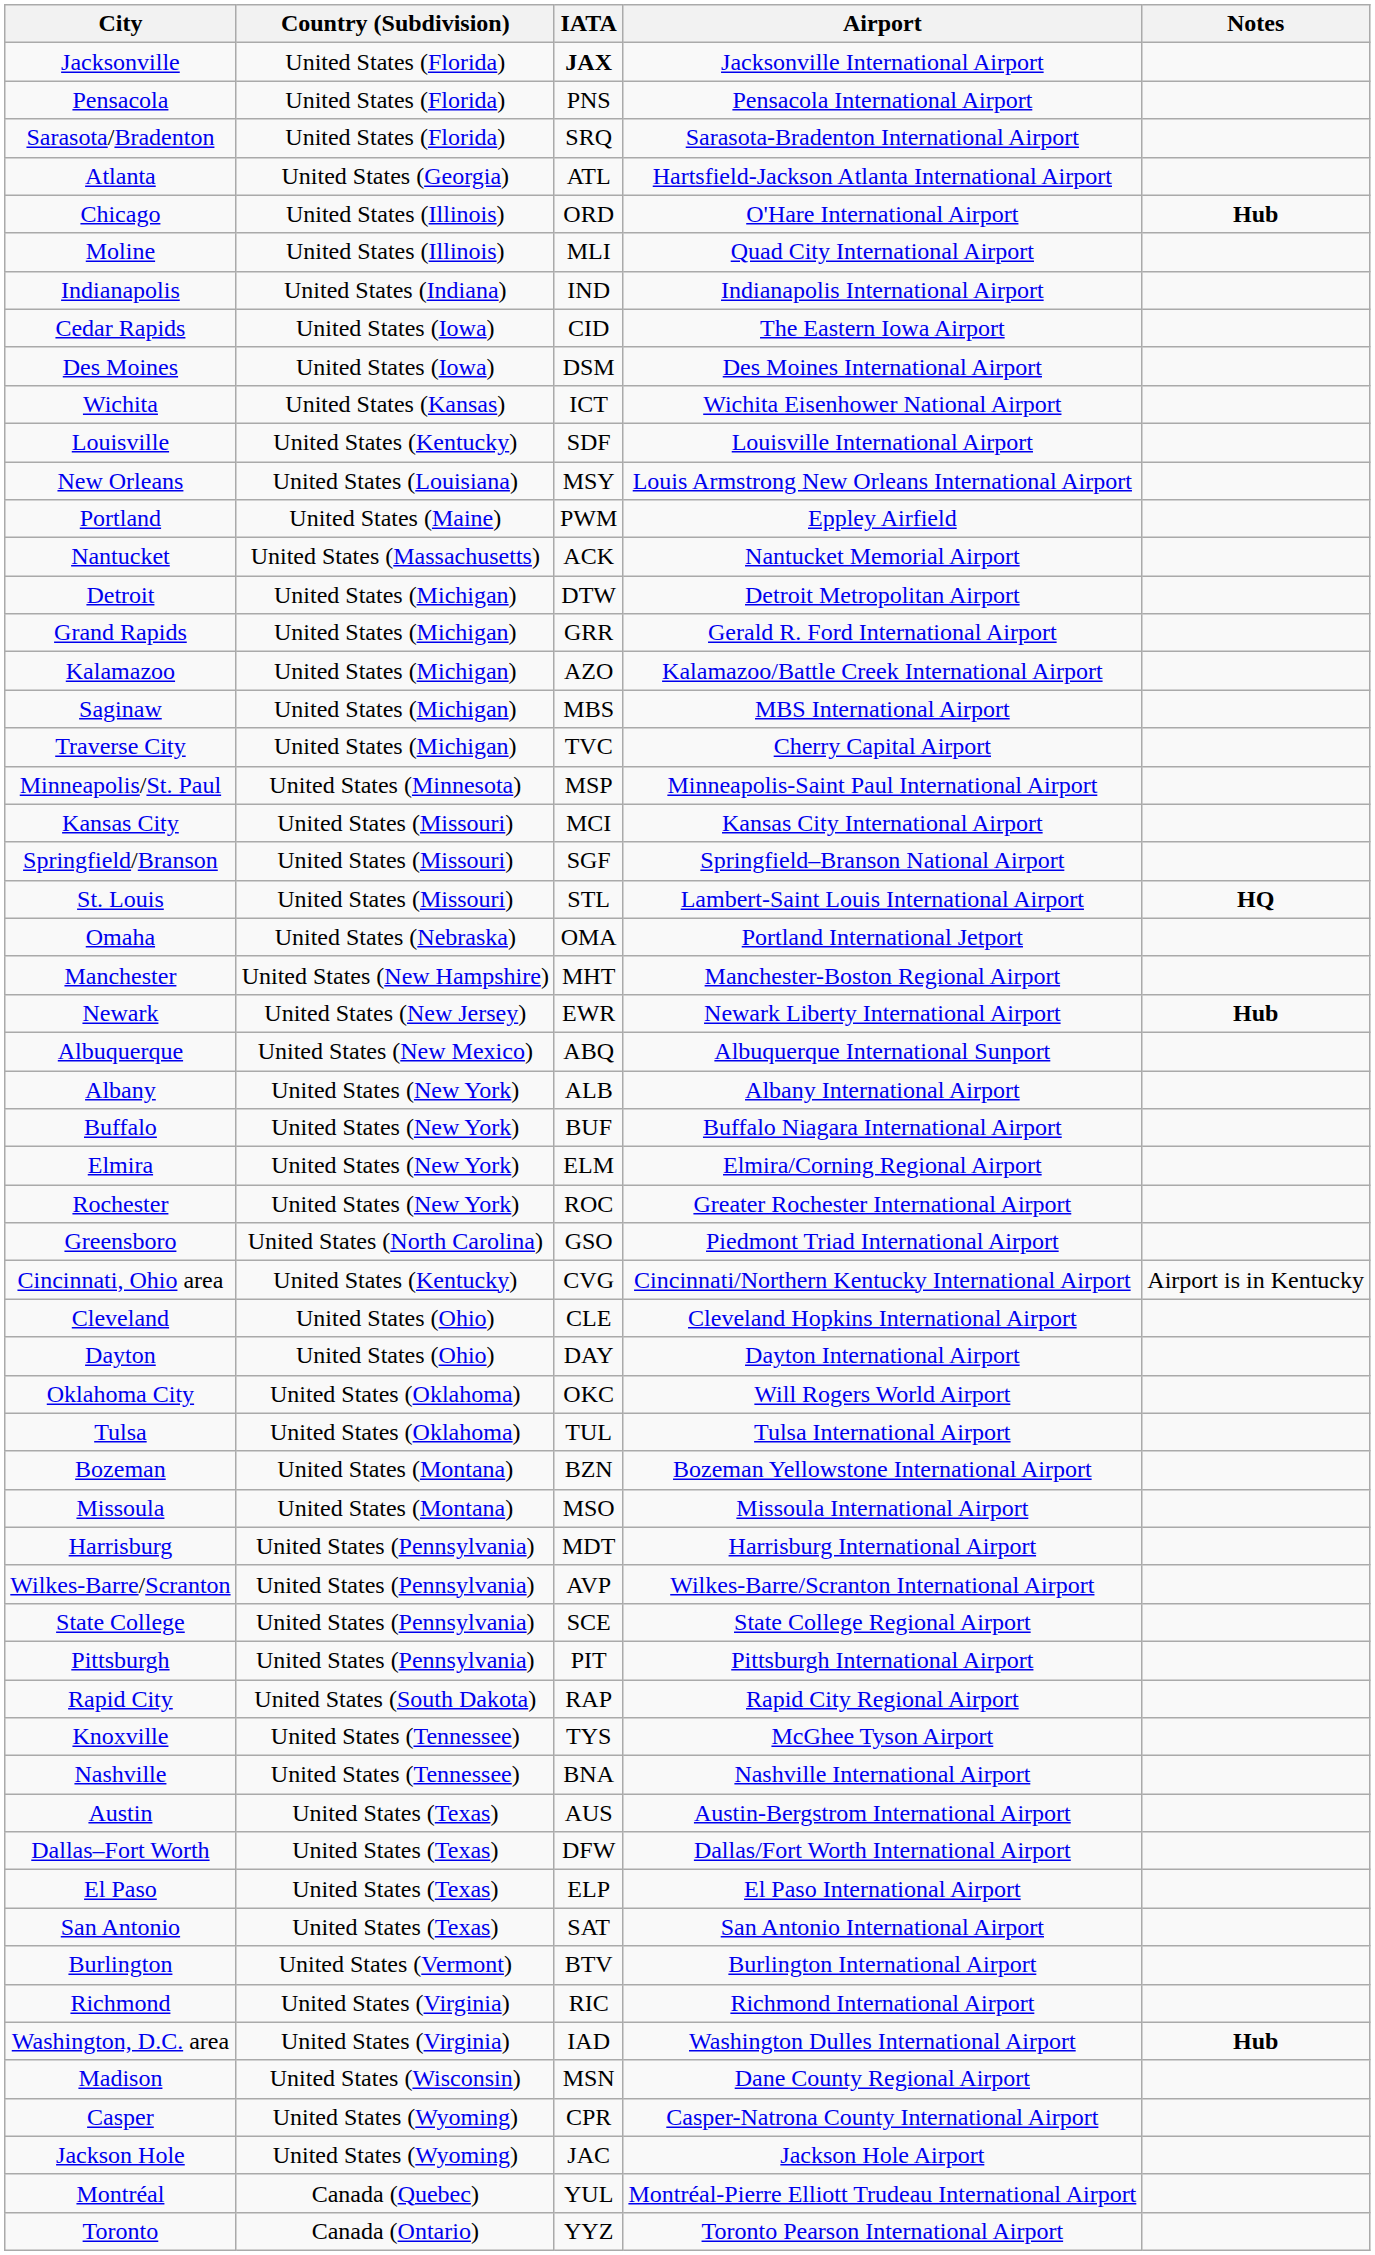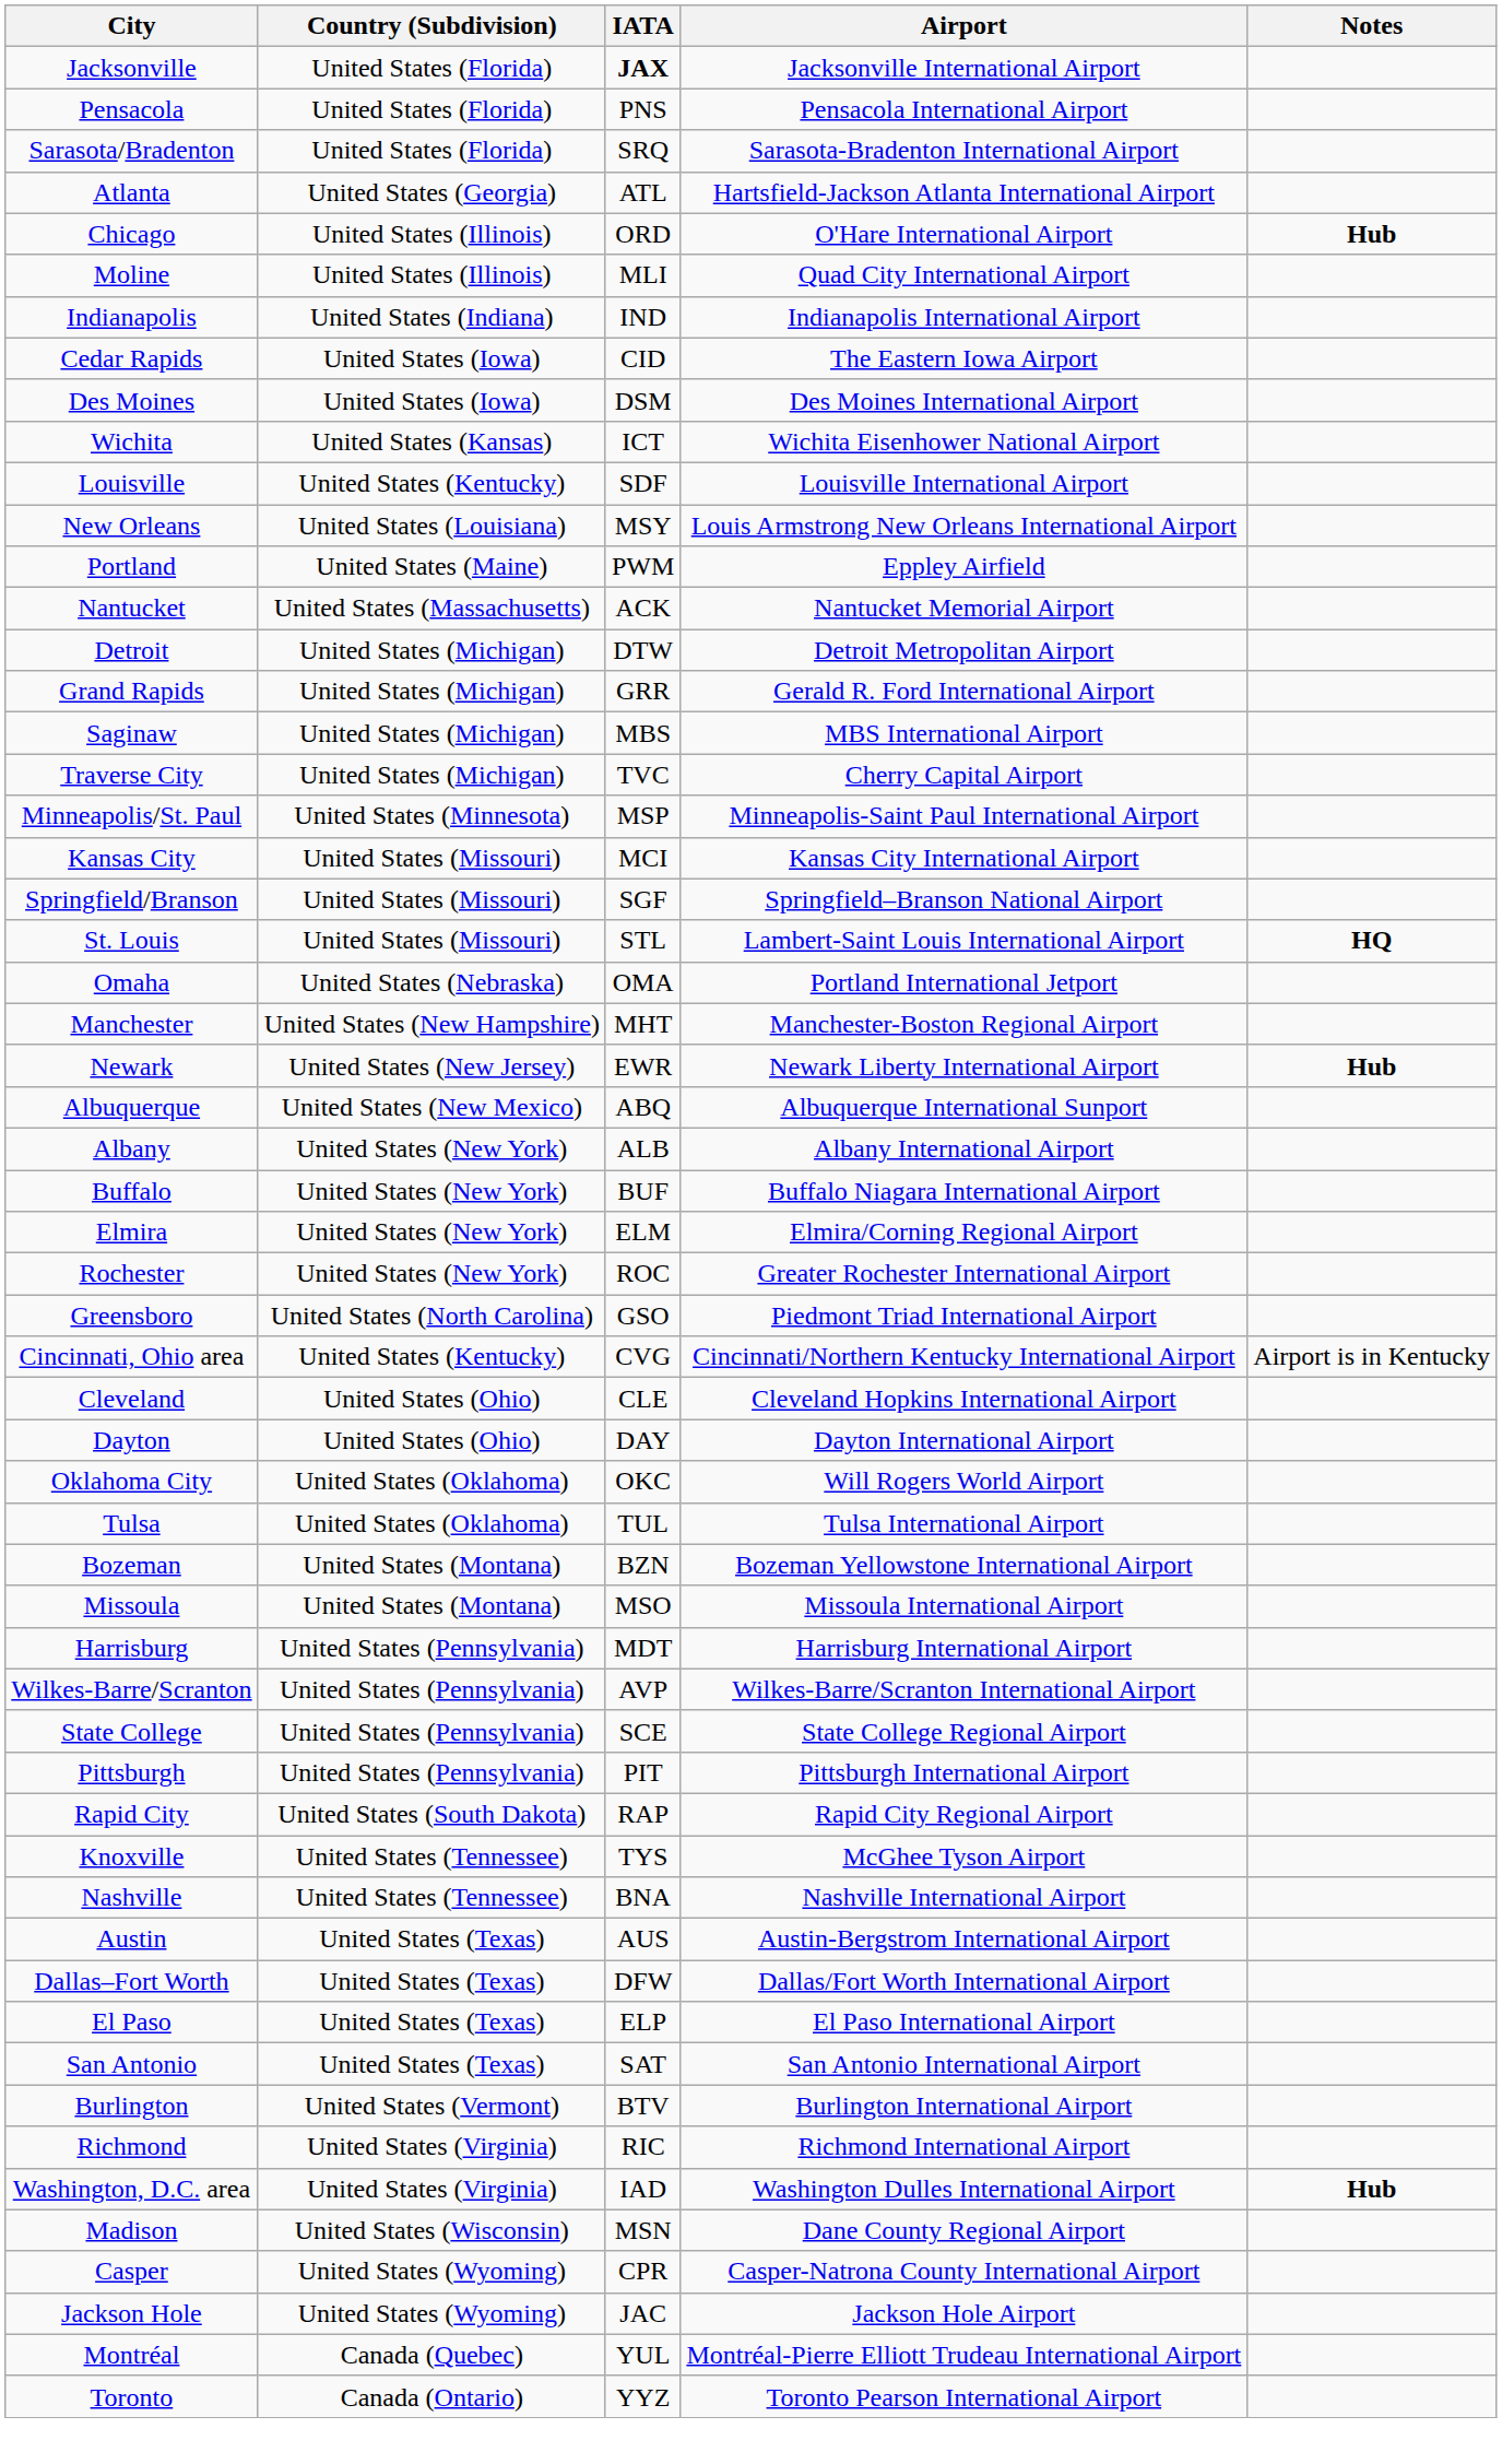 <table class="wikitable sortable" style="text-align: center;">
 <tr>
 <th>City</th>
 <th>Country (Subdivision)</th>
 <th>IATA</th>
 <th>Airport</th>
 <th>Notes</th>
 </tr>
 <tr>
 <td><a href='#'>Jacksonville</a></td>
 <td>United States (<a href='#'>Florida</a>)</td>
 <td><strong>JAX</strong></td>
 <td><a href='#'>Jacksonville International Airport</a></td>
 <td></td>
 </tr>
 <tr>
 <td><a href='#'>Pensacola</a></td>
 <td>United States (<a href='#'>Florida</a>)</td>
 <td>PNS</td>
 <td><a href='#'>Pensacola International Airport</a></td>
 <td></td>
 </tr>
 <tr>
 <td><a href='#'>Sarasota</a>/<a href='#'>Bradenton</a></td>
 <td>United States (<a href='#'>Florida</a>)</td>
 <td>SRQ</td>
 <td><a href='#'>Sarasota-Bradenton International Airport</a></td>
 <td></td>
 </tr>
 <tr>
 <td><a href='#'>Atlanta</a></td>
 <td>United States (<a href='#'>Georgia</a>)</td>
 <td>ATL</td>
 <td><a href='#'>Hartsfield-Jackson Atlanta International Airport</a></td>
 <td></td>
 </tr>
 <tr>
 <td><a href='#'>Chicago</a></td>
 <td>United States (<a href='#'>Illinois</a>)</td>
 <td>ORD</td>
 <td><a href='#'>O'Hare International Airport</a></td>
 <td><strong>Hub</strong></td>
 </tr>
 <tr>
 <td><a href='#'>Moline</a></td>
 <td>United States (<a href='#'>Illinois</a>)</td>
 <td>MLI</td>
 <td><a href='#'>Quad City International Airport</a></td>
 <td></td>
 </tr>
 <tr>
 <td><a href='#'>Indianapolis</a></td>
 <td>United States (<a href='#'>Indiana</a>)</td>
 <td>IND</td>
 <td><a href='#'>Indianapolis International Airport</a></td>
 <td></td>
 </tr>
 <tr>
 <td><a href='#'>Cedar Rapids</a></td>
 <td>United States (<a href='#'>Iowa</a>)</td>
 <td>CID</td>
 <td><a href='#'>The Eastern Iowa Airport</a></td>
 <td></td>
 </tr>
 <tr>
 <td><a href='#'>Des Moines</a></td>
 <td>United States (<a href='#'>Iowa</a>)</td>
 <td>DSM</td>
 <td><a href='#'>Des Moines International Airport</a></td>
 <td></td>
 </tr>
 <tr>
 <td><a href='#'>Wichita</a></td>
 <td>United States (<a href='#'>Kansas</a>)</td>
 <td>ICT</td>
 <td><a href='#'>Wichita Eisenhower National Airport</a></td>
 <td></td>
 </tr>
 <tr>
 <td><a href='#'>Louisville</a></td>
 <td>United States (<a href='#'>Kentucky</a>)</td>
 <td>SDF</td>
 <td><a href='#'>Louisville International Airport</a></td>
 <td></td>
 </tr>
 <tr>
 <td><a href='#'>New Orleans</a></td>
 <td>United States (<a href='#'>Louisiana</a>)</td>
 <td>MSY</td>
 <td><a href='#'>Louis Armstrong New Orleans International Airport</a></td>
 <td></td>
 </tr>
 <tr>
 <td><a href='#'>Portland</a></td>
 <td>United States (<a href='#'>Maine</a>)</td>
 <td>PWM</td>
 <td><a href='#'>Eppley Airfield</a></td>
 <td></td>
 </tr>
 <tr>
 <td><a href='#'>Nantucket</a></td>
 <td>United States (<a href='#'>Massachusetts</a>)</td>
 <td>ACK</td>
 <td><a href='#'>Nantucket Memorial Airport</a></td>
 <td></td>
 </tr>
 <tr>
 <td><a href='#'>Detroit</a></td>
 <td>United States (<a href='#'>Michigan</a>)</td>
 <td>DTW</td>
 <td><a href='#'>Detroit Metropolitan Airport</a></td>
 <td></td>
 </tr>
 <tr>
 <td><a href='#'>Grand Rapids</a></td>
 <td>United States (<a href='#'>Michigan</a>)</td>
 <td>GRR</td>
 <td><a href='#'>Gerald R. Ford International Airport</a></td>
-<td></td>
-</tr>
-<tr>
-<td><a href='#'>Kalamazoo</a></td>
-<td>United States (<a href='#'>Michigan</a>)</td>
-<td>AZO</td>
-<td><a href='#'>Kalamazoo/Battle Creek International Airport</a></td>
 <td></td>
 </tr>
 <tr>
 <td><a href='#'>Saginaw</a></td>
 <td>United States (<a href='#'>Michigan</a>)</td>
 <td>MBS</td>
 <td><a href='#'>MBS International Airport</a></td>
 <td></td>
 </tr>
 <tr>
 <td><a href='#'>Traverse City</a></td>
 <td>United States (<a href='#'>Michigan</a>)</td>
 <td>TVC</td>
 <td><a href='#'>Cherry Capital Airport</a></td>
 <td></td>
 </tr>
 <tr>
 <td><a href='#'>Minneapolis</a>/<a href='#'>St. Paul</a></td>
 <td>United States (<a href='#'>Minnesota</a>)</td>
 <td>MSP</td>
 <td><a href='#'>Minneapolis-Saint Paul International Airport</a></td>
 <td></td>
 </tr>
 <tr>
 <td><a href='#'>Kansas City</a></td>
 <td>United States (<a href='#'>Missouri</a>)</td>
 <td>MCI</td>
 <td><a href='#'>Kansas City International Airport</a></td>
 <td></td>
 </tr>
 <tr>
 <td><a href='#'>Springfield</a>/<a href='#'>Branson</a></td>
 <td>United States (<a href='#'>Missouri</a>)</td>
 <td>SGF</td>
 <td><a href='#'>Springfield–Branson National Airport</a></td>
 <td></td>
 </tr>
 <tr>
 <td><a href='#'>St. Louis</a></td>
 <td>United States (<a href='#'>Missouri</a>)</td>
 <td>STL</td>
 <td><a href='#'>Lambert-Saint Louis International Airport</a></td>
 <td><strong>HQ</strong></td>
 </tr>
 <tr>
 <td><a href='#'>Omaha</a></td>
 <td>United States (<a href='#'>Nebraska</a>)</td>
 <td>OMA</td>
 <td><a href='#'>Portland International Jetport</a></td>
 <td></td>
 </tr>
 <tr>
 <td><a href='#'>Manchester</a></td>
 <td>United States (<a href='#'>New Hampshire</a>)</td>
 <td>MHT</td>
 <td><a href='#'>Manchester-Boston Regional Airport</a></td>
 <td></td>
 </tr>
 <tr>
 <td><a href='#'>Newark</a></td>
 <td>United States (<a href='#'>New Jersey</a>)</td>
 <td>EWR</td>
 <td><a href='#'>Newark Liberty International Airport</a></td>
 <td><strong>Hub</strong></td>
 </tr>
 <tr>
 <td><a href='#'>Albuquerque</a></td>
 <td>United States (<a href='#'>New Mexico</a>)</td>
 <td>ABQ</td>
 <td><a href='#'>Albuquerque International Sunport</a></td>
 <td></td>
 </tr>
 <tr>
 <td><a href='#'>Albany</a></td>
 <td>United States (<a href='#'>New York</a>)</td>
 <td>ALB</td>
 <td><a href='#'>Albany International Airport</a></td>
 <td></td>
 </tr>
 <tr>
 <td><a href='#'>Buffalo</a></td>
 <td>United States (<a href='#'>New York</a>)</td>
 <td>BUF</td>
 <td><a href='#'>Buffalo Niagara International Airport</a></td>
 <td></td>
 </tr>
 <tr>
 <td><a href='#'>Elmira</a></td>
 <td>United States (<a href='#'>New York</a>)</td>
 <td>ELM</td>
 <td><a href='#'>Elmira/Corning Regional Airport</a></td>
 <td></td>
 </tr>
 <tr>
 <td><a href='#'>Rochester</a></td>
 <td>United States (<a href='#'>New York</a>)</td>
 <td>ROC</td>
 <td><a href='#'>Greater Rochester International Airport</a></td>
 <td></td>
 </tr>
 <tr>
 <td><a href='#'>Greensboro</a></td>
 <td>United States (<a href='#'>North Carolina</a>)</td>
 <td>GSO</td>
 <td><a href='#'>Piedmont Triad International Airport</a></td>
 <td></td>
 </tr>
 <tr>
 <td><a href='#'>Cincinnati, Ohio</a> area</td>
 <td>United States (<a href='#'>Kentucky</a>)</td>
 <td>CVG</td>
 <td><a href='#'>Cincinnati/Northern Kentucky International Airport</a></td>
 <td>Airport is in Kentucky</td>
 </tr>
 <tr>
 <td><a href='#'>Cleveland</a></td>
 <td>United States (<a href='#'>Ohio</a>)</td>
 <td>CLE</td>
 <td><a href='#'>Cleveland Hopkins International Airport</a></td>
 <td></td>
 </tr>
 <tr>
 <td><a href='#'>Dayton</a></td>
 <td>United States (<a href='#'>Ohio</a>)</td>
 <td>DAY</td>
 <td><a href='#'>Dayton International Airport</a></td>
 <td></td>
 </tr>
 <tr>
 <td><a href='#'>Oklahoma City</a></td>
 <td>United States (<a href='#'>Oklahoma</a>)</td>
 <td>OKC</td>
 <td><a href='#'>Will Rogers World Airport</a></td>
 <td></td>
 </tr>
 <tr>
 <td><a href='#'>Tulsa</a></td>
 <td>United States (<a href='#'>Oklahoma</a>)</td>
 <td>TUL</td>
 <td><a href='#'>Tulsa International Airport</a></td>
 <td></td>
 </tr>
 <tr>
 <td><a href='#'>Bozeman</a></td>
 <td>United States (<a href='#'>Montana</a>)</td>
 <td>BZN</td>
 <td><a href='#'>Bozeman Yellowstone International Airport</a></td>
 <td></td>
 </tr>
 <tr>
 <td><a href='#'>Missoula</a></td>
 <td>United States (<a href='#'>Montana</a>)</td>
 <td>MSO</td>
 <td><a href='#'>Missoula International Airport</a></td>
 <td></td>
 </tr>
 <tr>
 <td><a href='#'>Harrisburg</a></td>
 <td>United States (<a href='#'>Pennsylvania</a>)</td>
 <td>MDT</td>
 <td><a href='#'>Harrisburg International Airport</a></td>
 <td></td>
 </tr>
 <tr>
 <td><a href='#'>Wilkes-Barre</a>/<a href='#'>Scranton</a></td>
 <td>United States (<a href='#'>Pennsylvania</a>)</td>
 <td>AVP</td>
 <td><a href='#'>Wilkes-Barre/Scranton International Airport</a></td>
 <td></td>
 </tr>
 <tr>
 <td><a href='#'>State College</a></td>
 <td>United States (<a href='#'>Pennsylvania</a>)</td>
 <td>SCE</td>
 <td><a href='#'>State College Regional Airport</a></td>
 <td></td>
 </tr>
 <tr>
 <td><a href='#'>Pittsburgh</a></td>
 <td>United States (<a href='#'>Pennsylvania</a>)</td>
 <td>PIT</td>
 <td><a href='#'>Pittsburgh International Airport</a></td>
 <td></td>
 </tr>
 <tr>
 <td><a href='#'>Rapid City</a></td>
 <td>United States (<a href='#'>South Dakota</a>)</td>
 <td>RAP</td>
 <td><a href='#'>Rapid City Regional Airport</a></td>
 <td></td>
 </tr>
 <tr>
 <td><a href='#'>Knoxville</a></td>
 <td>United States (<a href='#'>Tennessee</a>)</td>
 <td>TYS</td>
 <td><a href='#'>McGhee Tyson Airport</a></td>
 <td></td>
 </tr>
 <tr>
 <td><a href='#'>Nashville</a></td>
 <td>United States (<a href='#'>Tennessee</a>)</td>
 <td>BNA</td>
 <td><a href='#'>Nashville International Airport</a></td>
 <td></td>
 </tr>
 <tr>
 <td><a href='#'>Austin</a></td>
 <td>United States (<a href='#'>Texas</a>)</td>
 <td>AUS</td>
 <td><a href='#'>Austin-Bergstrom International Airport</a></td>
 <td></td>
 </tr>
 <tr>
 <td><a href='#'>Dallas–Fort Worth</a></td>
 <td>United States (<a href='#'>Texas</a>)</td>
 <td>DFW</td>
 <td><a href='#'>Dallas/Fort Worth International Airport</a></td>
 <td></td>
 </tr>
 <tr>
 <td><a href='#'>El Paso</a></td>
 <td>United States (<a href='#'>Texas</a>)</td>
 <td>ELP</td>
 <td><a href='#'>El Paso International Airport</a></td>
 <td></td>
 </tr>
 <tr>
 <td><a href='#'>San Antonio</a></td>
 <td>United States (<a href='#'>Texas</a>)</td>
 <td>SAT</td>
 <td><a href='#'>San Antonio International Airport</a></td>
 <td></td>
 </tr>
 <tr>
 <td><a href='#'>Burlington</a></td>
 <td>United States (<a href='#'>Vermont</a>)</td>
 <td>BTV</td>
 <td><a href='#'>Burlington International Airport</a></td>
 <td></td>
 </tr>
 <tr>
 <td><a href='#'>Richmond</a></td>
 <td>United States (<a href='#'>Virginia</a>)</td>
 <td>RIC</td>
 <td><a href='#'>Richmond International Airport</a></td>
 <td></td>
 </tr>
 <tr>
 <td><a href='#'>Washington, D.C.</a> area</td>
 <td>United States (<a href='#'>Virginia</a>)</td>
 <td>IAD</td>
 <td><a href='#'>Washington Dulles International Airport</a></td>
 <td><strong>Hub</strong></td>
 </tr>
 <tr>
 <td><a href='#'>Madison</a></td>
 <td>United States (<a href='#'>Wisconsin</a>)</td>
 <td>MSN</td>
 <td><a href='#'>Dane County Regional Airport</a></td>
 <td></td>
 </tr>
 <tr>
 <td><a href='#'>Casper</a></td>
 <td>United States (<a href='#'>Wyoming</a>)</td>
 <td>CPR</td>
 <td><a href='#'>Casper-Natrona County International Airport</a></td>
 <td></td>
 </tr>
 <tr>
 <td><a href='#'>Jackson Hole</a></td>
 <td>United States (<a href='#'>Wyoming</a>)</td>
 <td>JAC</td>
 <td><a href='#'>Jackson Hole Airport</a></td>
 <td></td>
 </tr>
 <tr>
 <td><a href='#'>Montréal</a></td>
 <td>Canada (<a href='#'>Quebec</a>)</td>
 <td>YUL</td>
 <td><a href='#'>Montréal-Pierre Elliott Trudeau International Airport</a></td>
 <td></td>
 </tr>
 <tr>
 <td><a href='#'>Toronto</a></td>
 <td>Canada (<a href='#'>Ontario</a>)</td>
 <td>YYZ</td>
 <td><a href='#'>Toronto Pearson International Airport</a></td>
 <td></td>
 </tr>
 </table>
